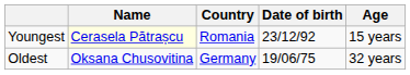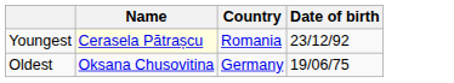 <table class="wikitable">
 <tr>
 <th></th>
 <th>Name</th>
 <th>Country</th>
 <th>Date of birth</th>
-<th>Age</th>
 </tr>
 <tr>
 <td>Youngest</td>
 <td style="background: lightyellow;"><a href='#'>Cerasela Pătrașcu</a></td>
 <td><a href='#'>Romania</a> </td>
 <td>23/12/92</td>
-<td>15 years</td>
 </tr>
 <tr>
 <td>Oldest</td>
 <td><a href='#'>Oksana Chusovitina</a></td>
 <td><a href='#'>Germany</a> </td>
 <td>19/06/75</td>
-<td>32 years</td>
 </tr>
 </table>
